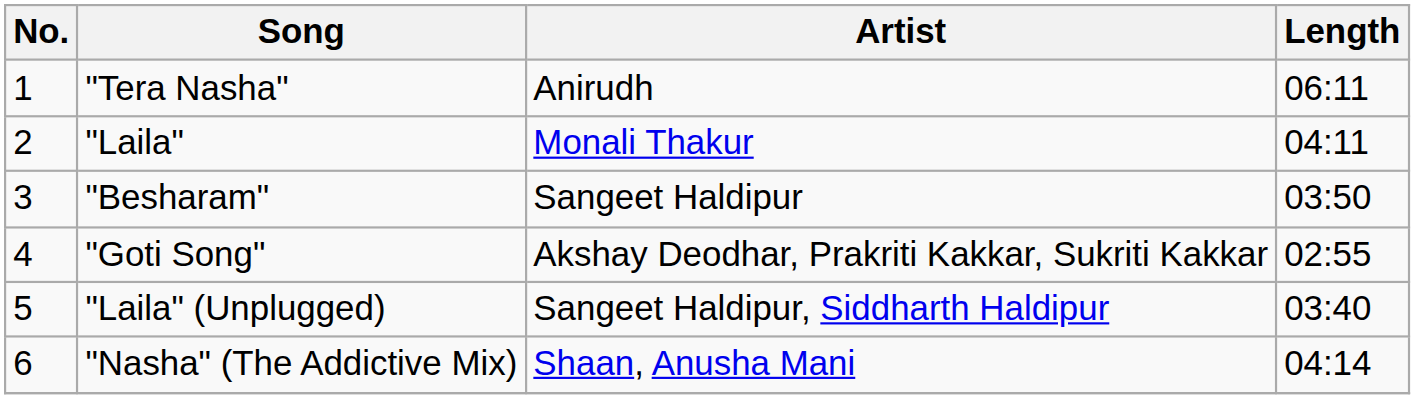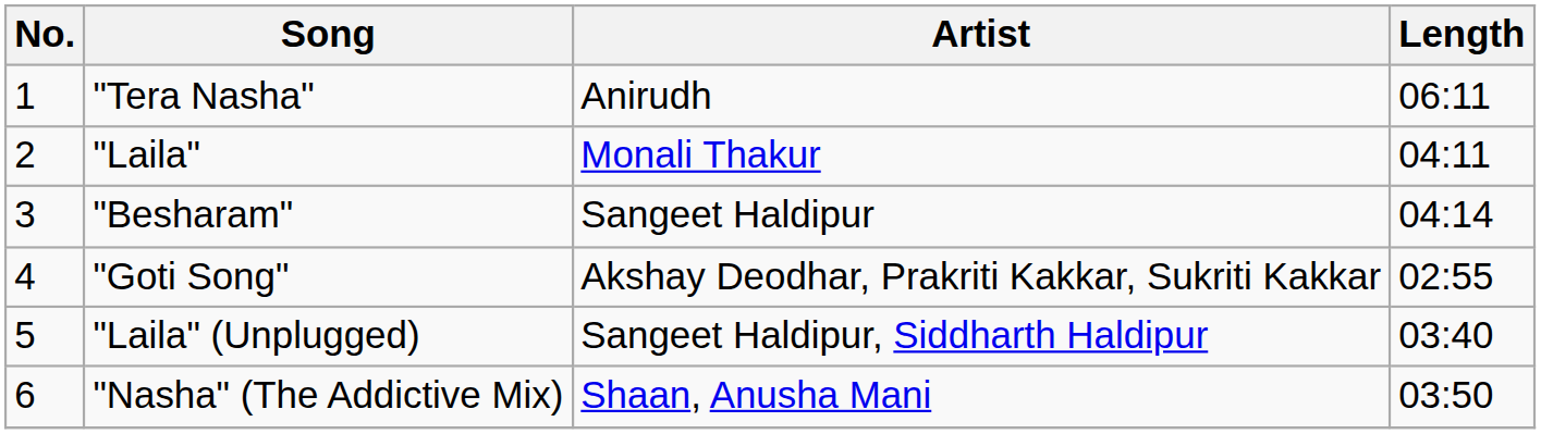 <table class="wikitable">
 <tr>
 <th>No.</th>
 <th>Song</th>
 <th>Artist</th>
 <th>Length</th>
 </tr>
 <tr>
 <td>1</td>
 <td>"Tera Nasha"</td>
 <td>Anirudh</td>
 <td>06:11</td>
 </tr>
 <tr>
 <td>2</td>
 <td>"Laila"</td>
 <td><a href='#'>Monali Thakur</a></td>
 <td>04:11</td>
 </tr>
 <tr>
 <td>3</td>
 <td>"Besharam"</td>
 <td>Sangeet Haldipur</td>
-<td>03:50</td>
+<td>04:14</td>
 </tr>
 <tr>
 <td>4</td>
 <td>"Goti Song"</td>
 <td>Akshay Deodhar, Prakriti Kakkar, Sukriti Kakkar</td>
 <td>02:55</td>
 </tr>
 <tr>
 <td>5</td>
 <td>"Laila" (Unplugged)</td>
 <td>Sangeet Haldipur, <a href='#'>Siddharth Haldipur</a></td>
 <td>03:40</td>
 </tr>
 <tr>
 <td>6</td>
 <td>"Nasha" (The Addictive Mix)</td>
 <td><a href='#'>Shaan</a>, <a href='#'>Anusha Mani</a></td>
-<td>04:14</td>
+<td>03:50</td>
 </tr>
 <tr>
 </tr>
 </table>
